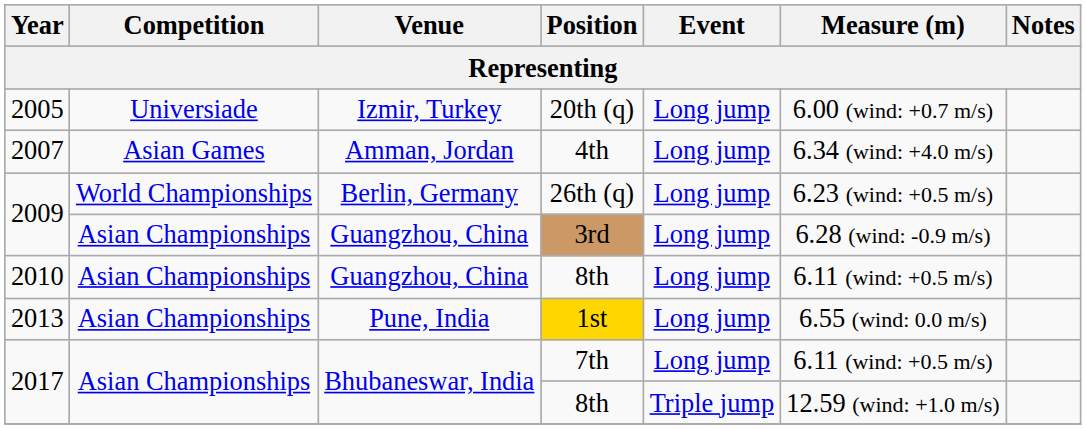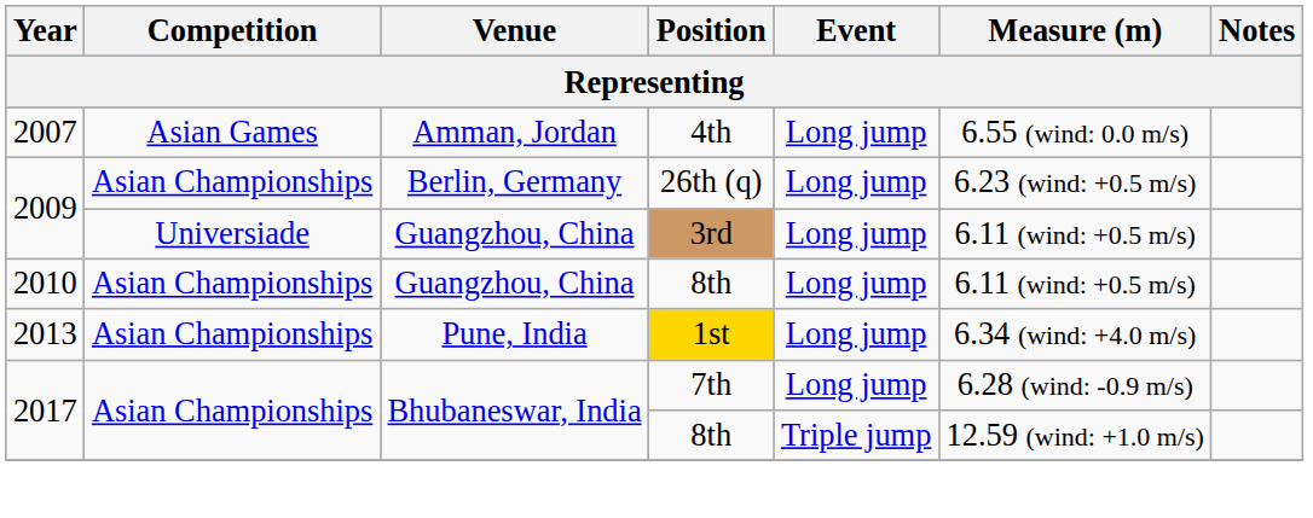 <table class="wikitable sortable" style=text-align:center>
 <tr>
 <th>Year</th>
 <th>Competition</th>
 <th>Venue</th>
 <th>Position</th>
 <th>Event</th>
 <th>Measure (m)</th>
 <th>Notes</th>
 </tr>
 <tr>
 <th colspan="7">Representing </th>
 </tr>
 <tr>
-<td>2005</td>
-<td><a href='#'>Universiade</a></td>
-<td><a href='#'>Izmir, Turkey</a></td>
-<td>20th (q)</td>
-<td><a href='#'>Long jump</a></td>
-<td>6.00 <small>(wind: +0.7 m/s)</small></td>
-<td></td>
-</tr>
-<tr>
 <td>2007</td>
 <td><a href='#'>Asian Games</a></td>
 <td><a href='#'>Amman, Jordan</a></td>
 <td>4th</td>
 <td><a href='#'>Long jump</a></td>
-<td>6.34 <small>(wind: +4.0 m/s)</small></td>
+<td>6.55 <small>(wind: 0.0 m/s)</small></td>
 <td></td>
 </tr>
 <tr>
 <td rowspan=2>2009</td>
-<td><a href='#'>World Championships</a></td>
+<td><a href='#'>Asian Championships</a></td>
 <td><a href='#'>Berlin, Germany</a></td>
 <td>26th (q)</td>
 <td><a href='#'>Long jump</a></td>
 <td>6.23 <small>(wind: +0.5 m/s)</small></td>
 <td></td>
 </tr>
 <tr>
-<td><a href='#'>Asian Championships</a></td>
+<td><a href='#'>Universiade</a></td>
 <td><a href='#'>Guangzhou, China</a></td>
 <td bgcolor="cc9966">3rd</td>
 <td><a href='#'>Long jump</a></td>
-<td>6.28 <small>(wind: -0.9 m/s)</small></td>
+<td>6.11 <small>(wind: +0.5 m/s)</small></td>
 <td></td>
 </tr>
 <tr>
 <td>2010</td>
 <td><a href='#'>Asian Championships</a></td>
 <td><a href='#'>Guangzhou, China</a></td>
 <td>8th</td>
 <td><a href='#'>Long jump</a></td>
 <td>6.11 <small>(wind: +0.5 m/s)</small></td>
 <td></td>
 </tr>
 <tr>
 <td>2013</td>
 <td><a href='#'>Asian Championships</a></td>
 <td><a href='#'>Pune, India</a></td>
 <td bgcolor="gold">1st</td>
 <td><a href='#'>Long jump</a></td>
-<td>6.55 <small>(wind: 0.0 m/s)</small></td>
+<td>6.34 <small>(wind: +4.0 m/s)</small></td>
 <td></td>
 </tr>
 <tr>
 <td rowspan=2>2017</td>
 <td rowspan=2><a href='#'>Asian Championships</a></td>
 <td rowspan=2><a href='#'>Bhubaneswar, India</a></td>
 <td>7th</td>
 <td><a href='#'>Long jump</a></td>
-<td>6.11 <small>(wind: +0.5 m/s)</small></td>
+<td>6.28 <small>(wind: -0.9 m/s)</small></td>
 <td></td>
 </tr>
 <tr>
 <td>8th</td>
 <td><a href='#'>Triple jump</a></td>
 <td>12.59 <small>(wind: +1.0 m/s)</small></td>
 <td></td>
 </tr>
 <tr>
 </tr>
 </table>
